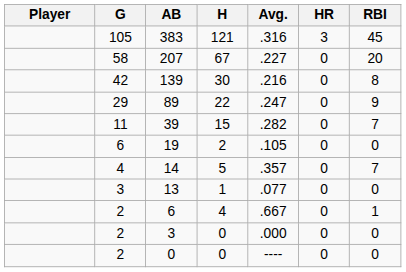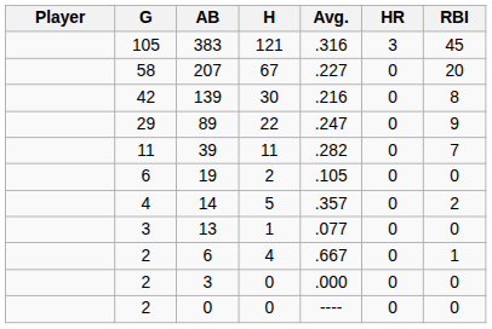 <table class="wikitable sortable">
 <tr>
 <th bgcolor="#DDDDFF" width="16%">Player</th>
 <th bgcolor="#DDDDFF" width="9%">G</th>
 <th bgcolor="#DDDDFF" width="9%">AB</th>
 <th bgcolor="#DDDDFF" width="9%">H</th>
 <th bgcolor="#DDDDFF" width="9%">Avg.</th>
 <th bgcolor="#DDDDFF" width="9%">HR</th>
 <th bgcolor="#DDDDFF" width="9%">RBI</th>
 </tr>
 <tr align="center">
 <td></td>
 <td>105</td>
 <td>383</td>
 <td>121</td>
 <td>.316</td>
 <td>3</td>
 <td>45</td>
 </tr>
 <tr align="center">
 <td></td>
 <td>58</td>
 <td>207</td>
 <td>67</td>
 <td>.227</td>
 <td>0</td>
 <td>20</td>
 </tr>
 <tr align="center">
 <td></td>
 <td>42</td>
 <td>139</td>
 <td>30</td>
 <td>.216</td>
 <td>0</td>
 <td>8</td>
 </tr>
 <tr align="center">
 <td></td>
 <td>29</td>
 <td>89</td>
 <td>22</td>
 <td>.247</td>
 <td>0</td>
 <td>9</td>
 </tr>
 <tr align="center">
 <td></td>
 <td>11</td>
 <td>39</td>
-<td>15</td>
+<td>11</td>
 <td>.282</td>
 <td>0</td>
 <td>7</td>
 </tr>
 <tr align="center">
 <td></td>
 <td>6</td>
 <td>19</td>
 <td>2</td>
 <td>.105</td>
 <td>0</td>
 <td>0</td>
 </tr>
 <tr align="center">
 <td></td>
 <td>4</td>
 <td>14</td>
 <td>5</td>
 <td>.357</td>
 <td>0</td>
-<td>7</td>
+<td>2</td>
 </tr>
 <tr align="center">
 <td></td>
 <td>3</td>
 <td>13</td>
 <td>1</td>
 <td>.077</td>
 <td>0</td>
 <td>0</td>
 </tr>
 <tr align="center">
 <td></td>
 <td>2</td>
 <td>6</td>
 <td>4</td>
 <td>.667</td>
 <td>0</td>
 <td>1</td>
 </tr>
 <tr align="center">
 <td></td>
 <td>2</td>
 <td>3</td>
 <td>0</td>
 <td>.000</td>
 <td>0</td>
 <td>0</td>
 </tr>
 <tr align="center">
 <td></td>
 <td>2</td>
 <td>0</td>
 <td>0</td>
 <td>----</td>
 <td>0</td>
 <td>0</td>
 </tr>
 </table>
